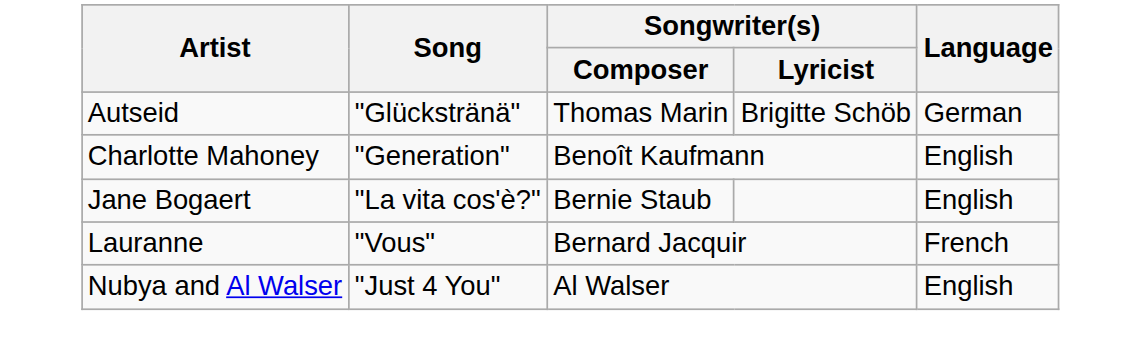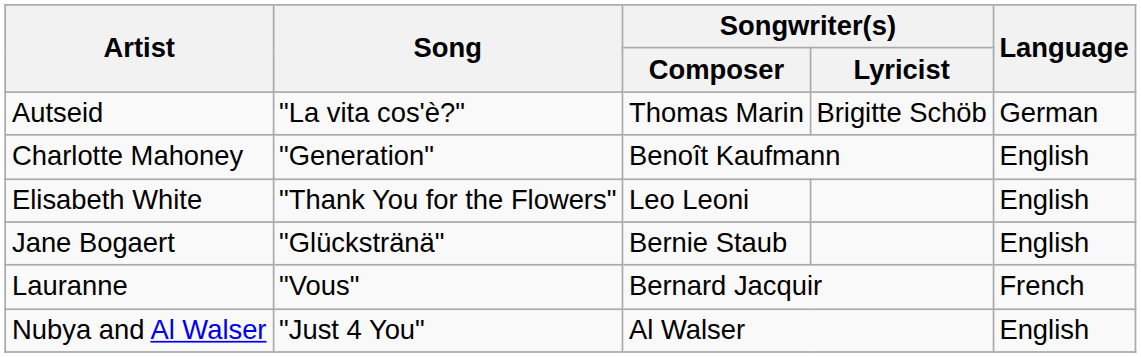 <table class="sortable wikitable" style="margin: 1em auto 1em auto; text-align:left">
 <tr>
 <th rowspan="2">Artist</th>
 <th rowspan="2">Song</th>
 <th colspan="2">Songwriter(s)</th>
 <th rowspan="2">Language</th>
 </tr>
 <tr>
 <th>Composer</th>
 <th>Lyricist</th>
 </tr>
 <tr>
 <td>Autseid</td>
-<td>"Glückstränä"</td>
+<td>"La vita cos'è?"</td>
 <td>Thomas Marin</td>
 <td>Brigitte Schöb</td>
 <td>German</td>
 </tr>
 <tr>
 <td>Charlotte Mahoney</td>
 <td>"Generation"</td>
 <td colspan="2">Benoît Kaufmann</td>
 <td>English</td>
 </tr>
 <tr>
+<td>Elisabeth White</td>
+<td>"Thank You for the Flowers"</td>
+<td>Leo Leoni</td>
+<td></td>
+<td>English</td>
+</tr>
+<tr>
 <td>Jane Bogaert</td>
-<td>"La vita cos'è?"</td>
+<td>"Glückstränä"</td>
 <td>Bernie Staub</td>
 <td></td>
 <td>English</td>
 </tr>
 <tr>
 <td>Lauranne</td>
 <td>"Vous"</td>
 <td colspan="2">Bernard Jacquir</td>
 <td>French</td>
 </tr>
 <tr>
 <td>Nubya and <a href='#'>Al Walser</a></td>
 <td>"Just 4 You"</td>
 <td colspan="2">Al Walser</td>
 <td>English</td>
 </tr>
 </table>
